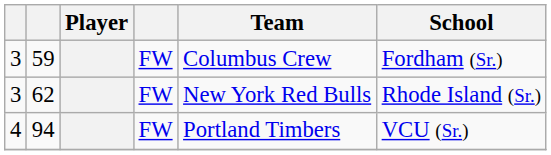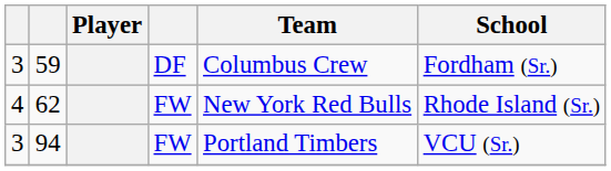 <table class="wikitable sortable plainrowheaders" style="text-align:left">
 <tr>
 <th scope="col"></th>
 <th scope="col"></th>
 <th scope="col">Player</th>
 <th scope="col"></th>
 <th scope="col">Team</th>
 <th scope="col">School</th>
 </tr>
 <tr>
 <td style="text-align:center;">3</td>
 <td style="text-align:center;">59</td>
 <th scope="row"></th>
-<td><a href='#'>FW</a></td>
+<td><a href='#'>DF</a></td>
 <td><a href='#'>Columbus Crew</a></td>
 <td><a href='#'>Fordham</a> <small>(<a href='#'>Sr.</a>)</small></td>
 </tr>
 <tr>
-<td style="text-align:center;">3</td>
+<td style="text-align:center;">4</td>
 <td style="text-align:center;">62</td>
 <th scope="row"></th>
 <td><a href='#'>FW</a></td>
 <td><a href='#'>New York Red Bulls</a></td>
 <td><a href='#'>Rhode Island</a> <small>(<a href='#'>Sr.</a>)</small></td>
 </tr>
 <tr>
-<td style="text-align:center;">4</td>
+<td style="text-align:center;">3</td>
 <td style="text-align:center;">94</td>
 <th scope="row"></th>
 <td><a href='#'>FW</a></td>
 <td><a href='#'>Portland Timbers</a></td>
 <td><a href='#'>VCU</a> <small>(<a href='#'>Sr.</a>)</small></td>
 </tr>
 <tr>
 </tr>
 </table>
